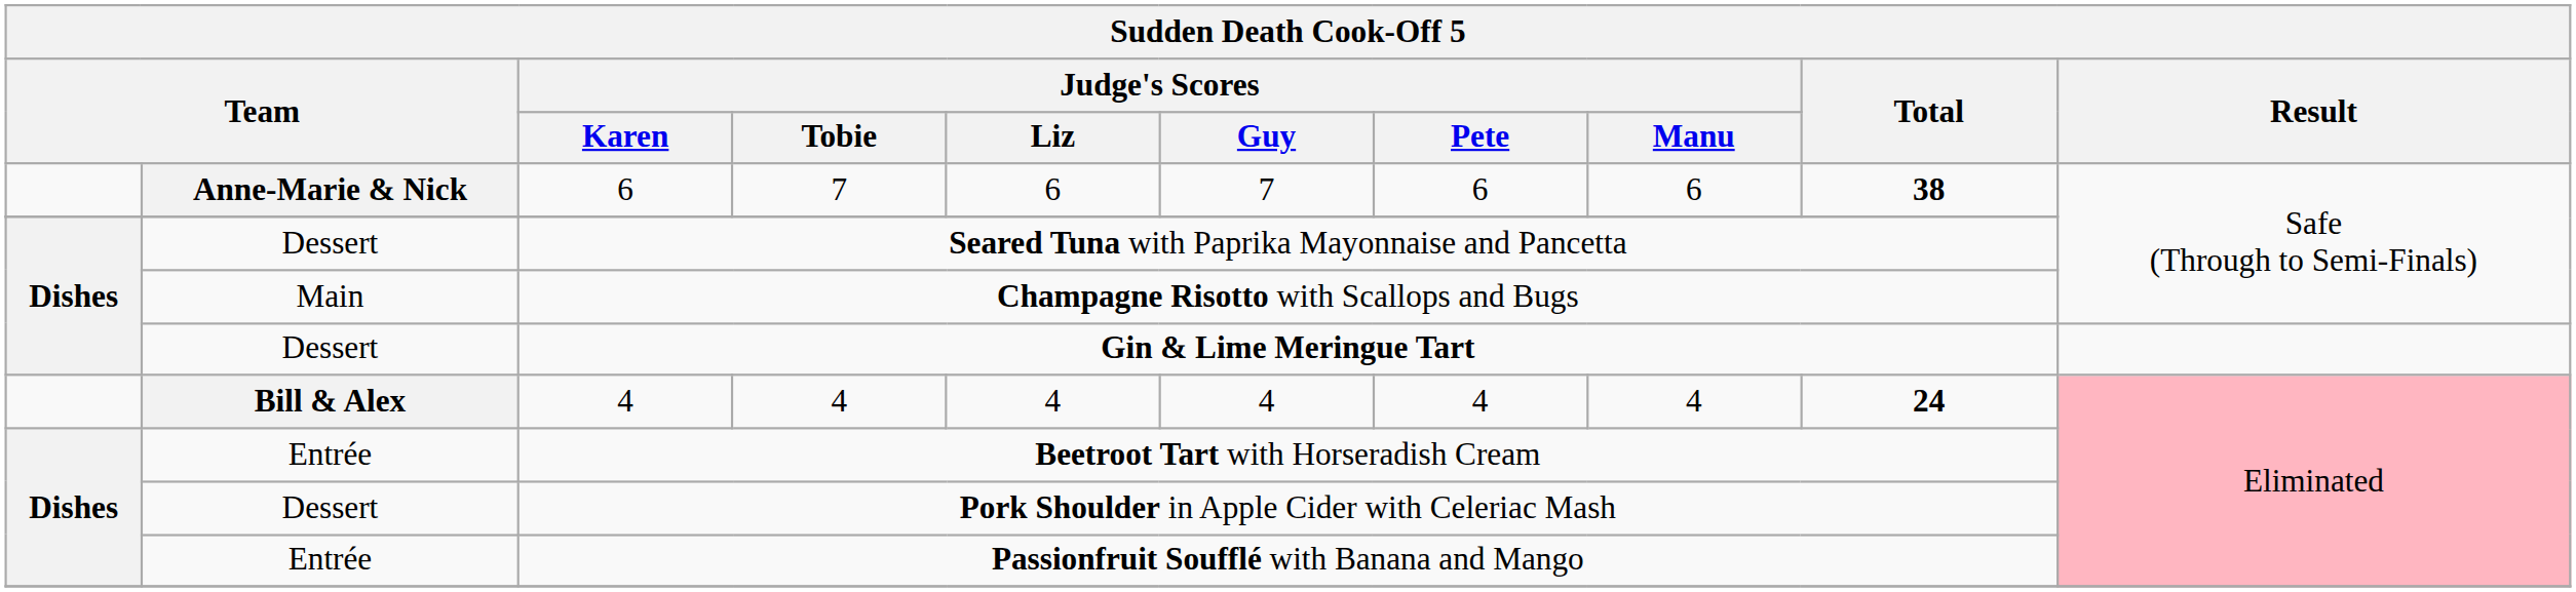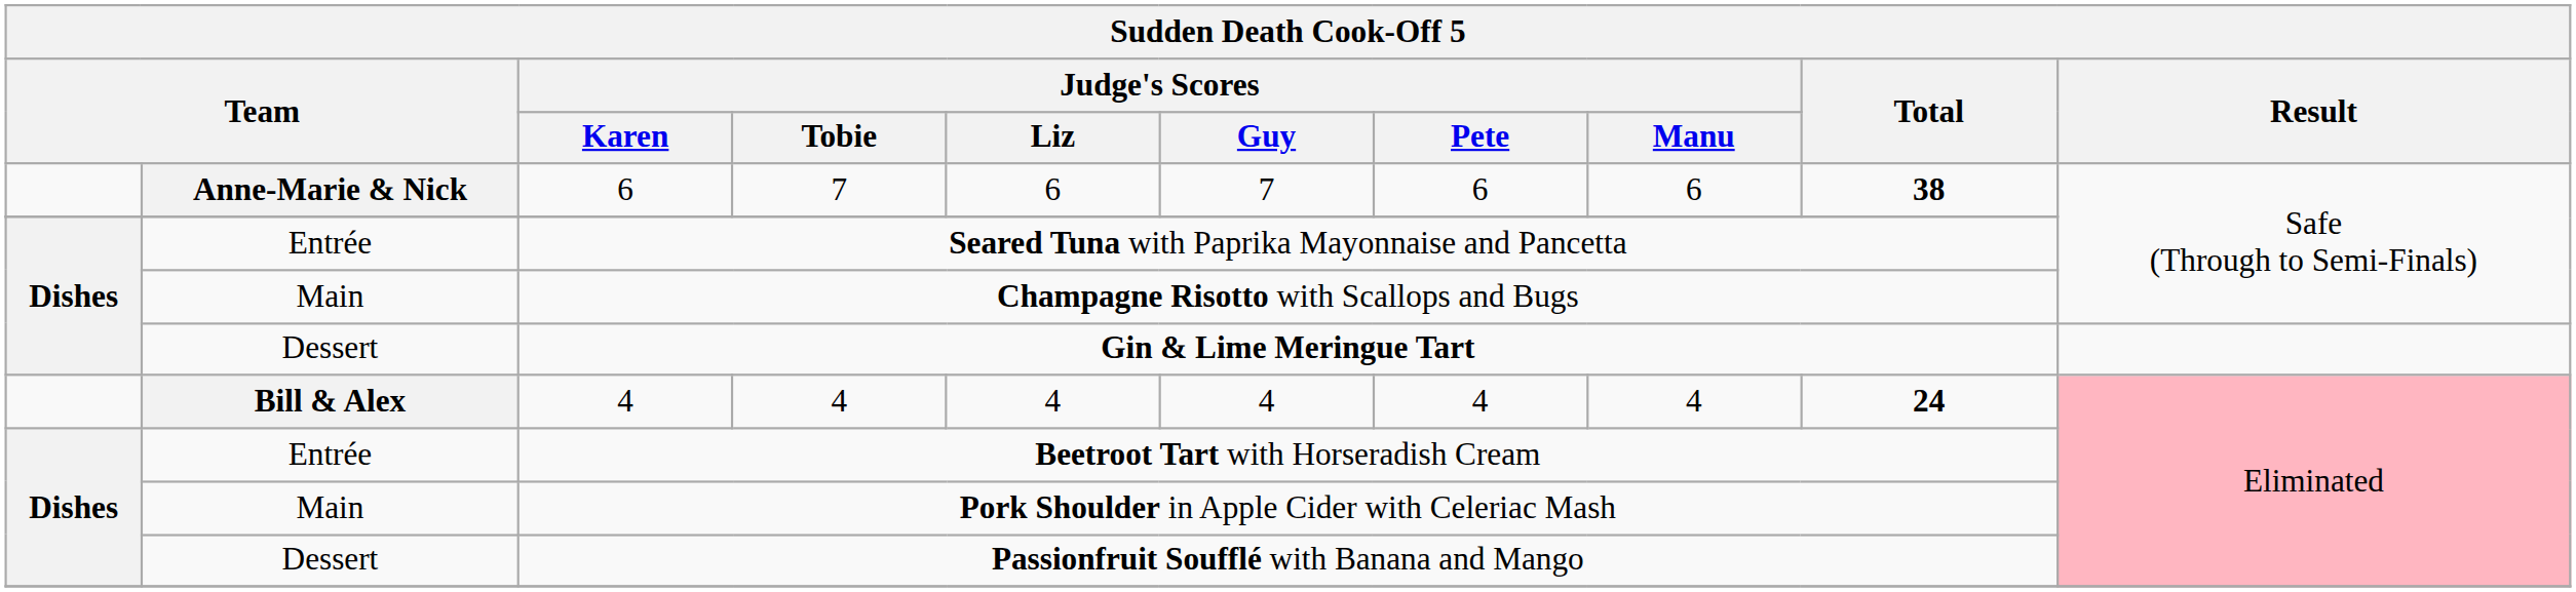 <table class="wikitable plainrowheaders" style="text-align:center; font-size:90%; width:80em; margin:1em auto;">
 <tr>
 <th colspan="10" >Sudden Death Cook-Off 5</th>
 </tr>
 <tr>
 <th rowspan="2" style="width:20%;" colspan="2">Team</th>
 <th colspan="6" style="width:50%;">Judge's Scores</th>
 <th rowspan="2" style="width:10%;">Total<br></th>
 <th rowspan="2" style="width:20%;">Result</th>
 </tr>
 <tr>
 <th style="width:50px;"><a href='#'>Karen</a></th>
 <th style="width:50px;">Tobie</th>
 <th style="width:50px;">Liz</th>
 <th style="width:50px;"><a href='#'>Guy</a></th>
 <th style="width:50px;"><a href='#'>Pete</a></th>
 <th style="width:50px;"><a href='#'>Manu</a></th>
 </tr>
 <tr>
 <td></td>
 <th>Anne-Marie & Nick</th>
 <td>6</td>
 <td>7</td>
 <td>6</td>
 <td>7</td>
 <td>6</td>
 <td>6</td>
 <td><strong>38</strong></td>
 <td rowspan=4>Safe<br> (Through to Semi-Finals)</td>
 </tr>
 <tr>
 </tr>
 <tr>
 <th rowspan="3">Dishes</th>
-<td>Dessert</td>
+<td>Entrée</td>
 <td colspan="7"><strong>Seared Tuna</strong> with Paprika Mayonnaise and Pancetta</td>
 </tr>
 <tr>
 <td>Main</td>
 <td colspan="7"><strong>Champagne Risotto</strong> with Scallops and Bugs</td>
 </tr>
 <tr>
 <td>Dessert</td>
 <td colspan="7"><strong>Gin & Lime Meringue Tart</strong></td>
 </tr>
 <tr>
 <td></td>
 <th>Bill & Alex</th>
 <td>4</td>
 <td>4</td>
 <td>4</td>
 <td>4</td>
 <td>4</td>
 <td>4</td>
 <td><strong>24</strong></td>
 <td rowspan=4 style="background:lightpink">Eliminated</td>
 </tr>
 <tr>
 <th rowspan="3">Dishes</th>
 <td>Entrée</td>
 <td colspan="7"><strong>Beetroot Tart</strong> with Horseradish Cream</td>
 </tr>
 <tr>
-<td>Dessert</td>
+<td>Main</td>
 <td colspan="7"><strong>Pork Shoulder</strong> in Apple Cider with Celeriac Mash</td>
 </tr>
 <tr>
-<td>Entrée</td>
+<td>Dessert</td>
 <td colspan="7"><strong>Passionfruit Soufflé</strong> with Banana and Mango</td>
 </tr>
 <tr>
 </tr>
 </table>
